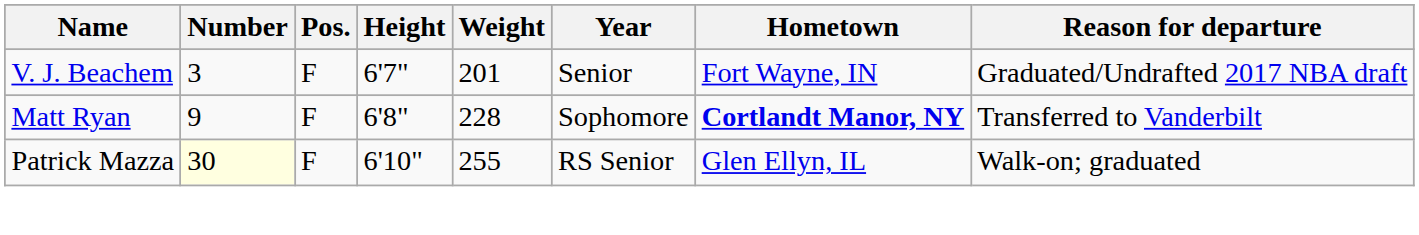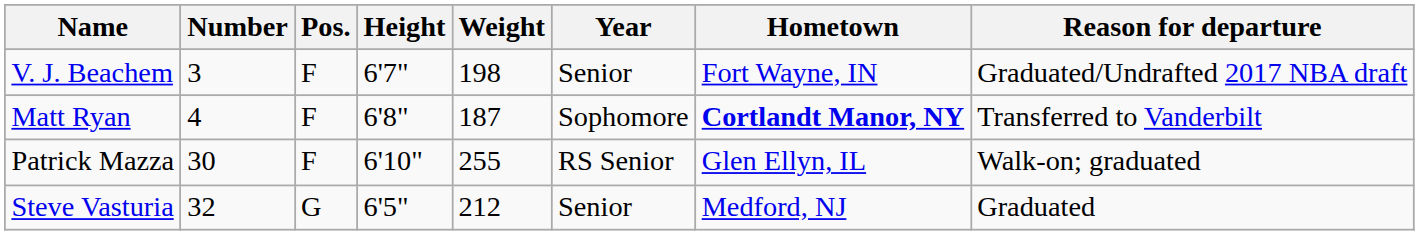 <table class="wikitable sortable" border="1">
 <tr>
 <th>Name</th>
 <th>Number</th>
 <th>Pos.</th>
 <th>Height</th>
 <th>Weight</th>
 <th>Year</th>
 <th>Hometown</th>
 <th class="unsortable">Reason for departure</th>
 </tr>
 <tr>
 <td><a href='#'>V. J. Beachem</a></td>
 <td>3</td>
 <td>F</td>
 <td>6'7"</td>
-<td>201</td>
+<td>198</td>
 <td>Senior</td>
 <td><a href='#'>Fort Wayne, IN</a></td>
 <td>Graduated/Undrafted <a href='#'>2017 NBA draft</a></td>
 </tr>
 <tr>
 <td><a href='#'>Matt Ryan</a></td>
-<td>9</td>
+<td>4</td>
 <td>F</td>
 <td>6'8"</td>
-<td>228</td>
+<td>187</td>
 <td>Sophomore</td>
 <td><strong><a href='#'>Cortlandt Manor, NY</a></strong></td>
 <td>Transferred to <a href='#'>Vanderbilt</a></td>
 </tr>
 <tr>
 <td>Patrick Mazza</td>
-<td style="background: lightyellow;">30</td>
+<td>30</td>
 <td>F</td>
 <td>6'10"</td>
 <td>255</td>
 <td>RS Senior</td>
 <td><a href='#'>Glen Ellyn, IL</a></td>
 <td>Walk-on; graduated</td>
 </tr>
+<tr>
+<td><a href='#'>Steve Vasturia</a></td>
+<td>32</td>
+<td>G</td>
+<td>6'5"</td>
+<td>212</td>
+<td>Senior</td>
+<td><a href='#'>Medford, NJ</a></td>
+<td>Graduated</td>
+</tr>
 </table>
